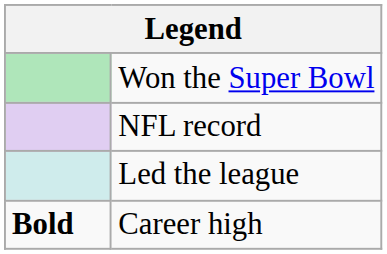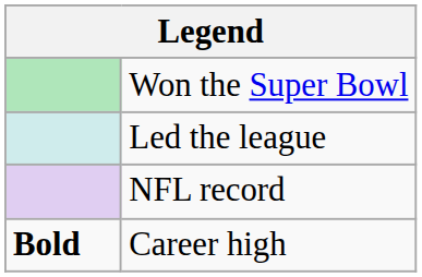 <table class="wikitable mw-collapsible mw-collapsed">
 <tr>
 <th colspan="2">Legend</th>
 </tr>
 <tr>
 <td style="background:#afe6ba; width:3em;"></td>
 <td>Won the <a href='#'>Super Bowl</a></td>
 </tr>
 <tr>
+<td style="background:#cfecec; width:3em;"></td>
+<td>Led the league</td>
+</tr>
+<tr>
 <td style="background:#e0cef2; width:3em;"></td>
 <td>NFL record</td>
-</tr>
-<tr>
-<td style="background:#cfecec; width:3em;"></td>
-<td>Led the league</td>
 </tr>
 <tr>
 <td><strong>Bold</strong></td>
 <td>Career high</td>
 </tr>
 </table>
